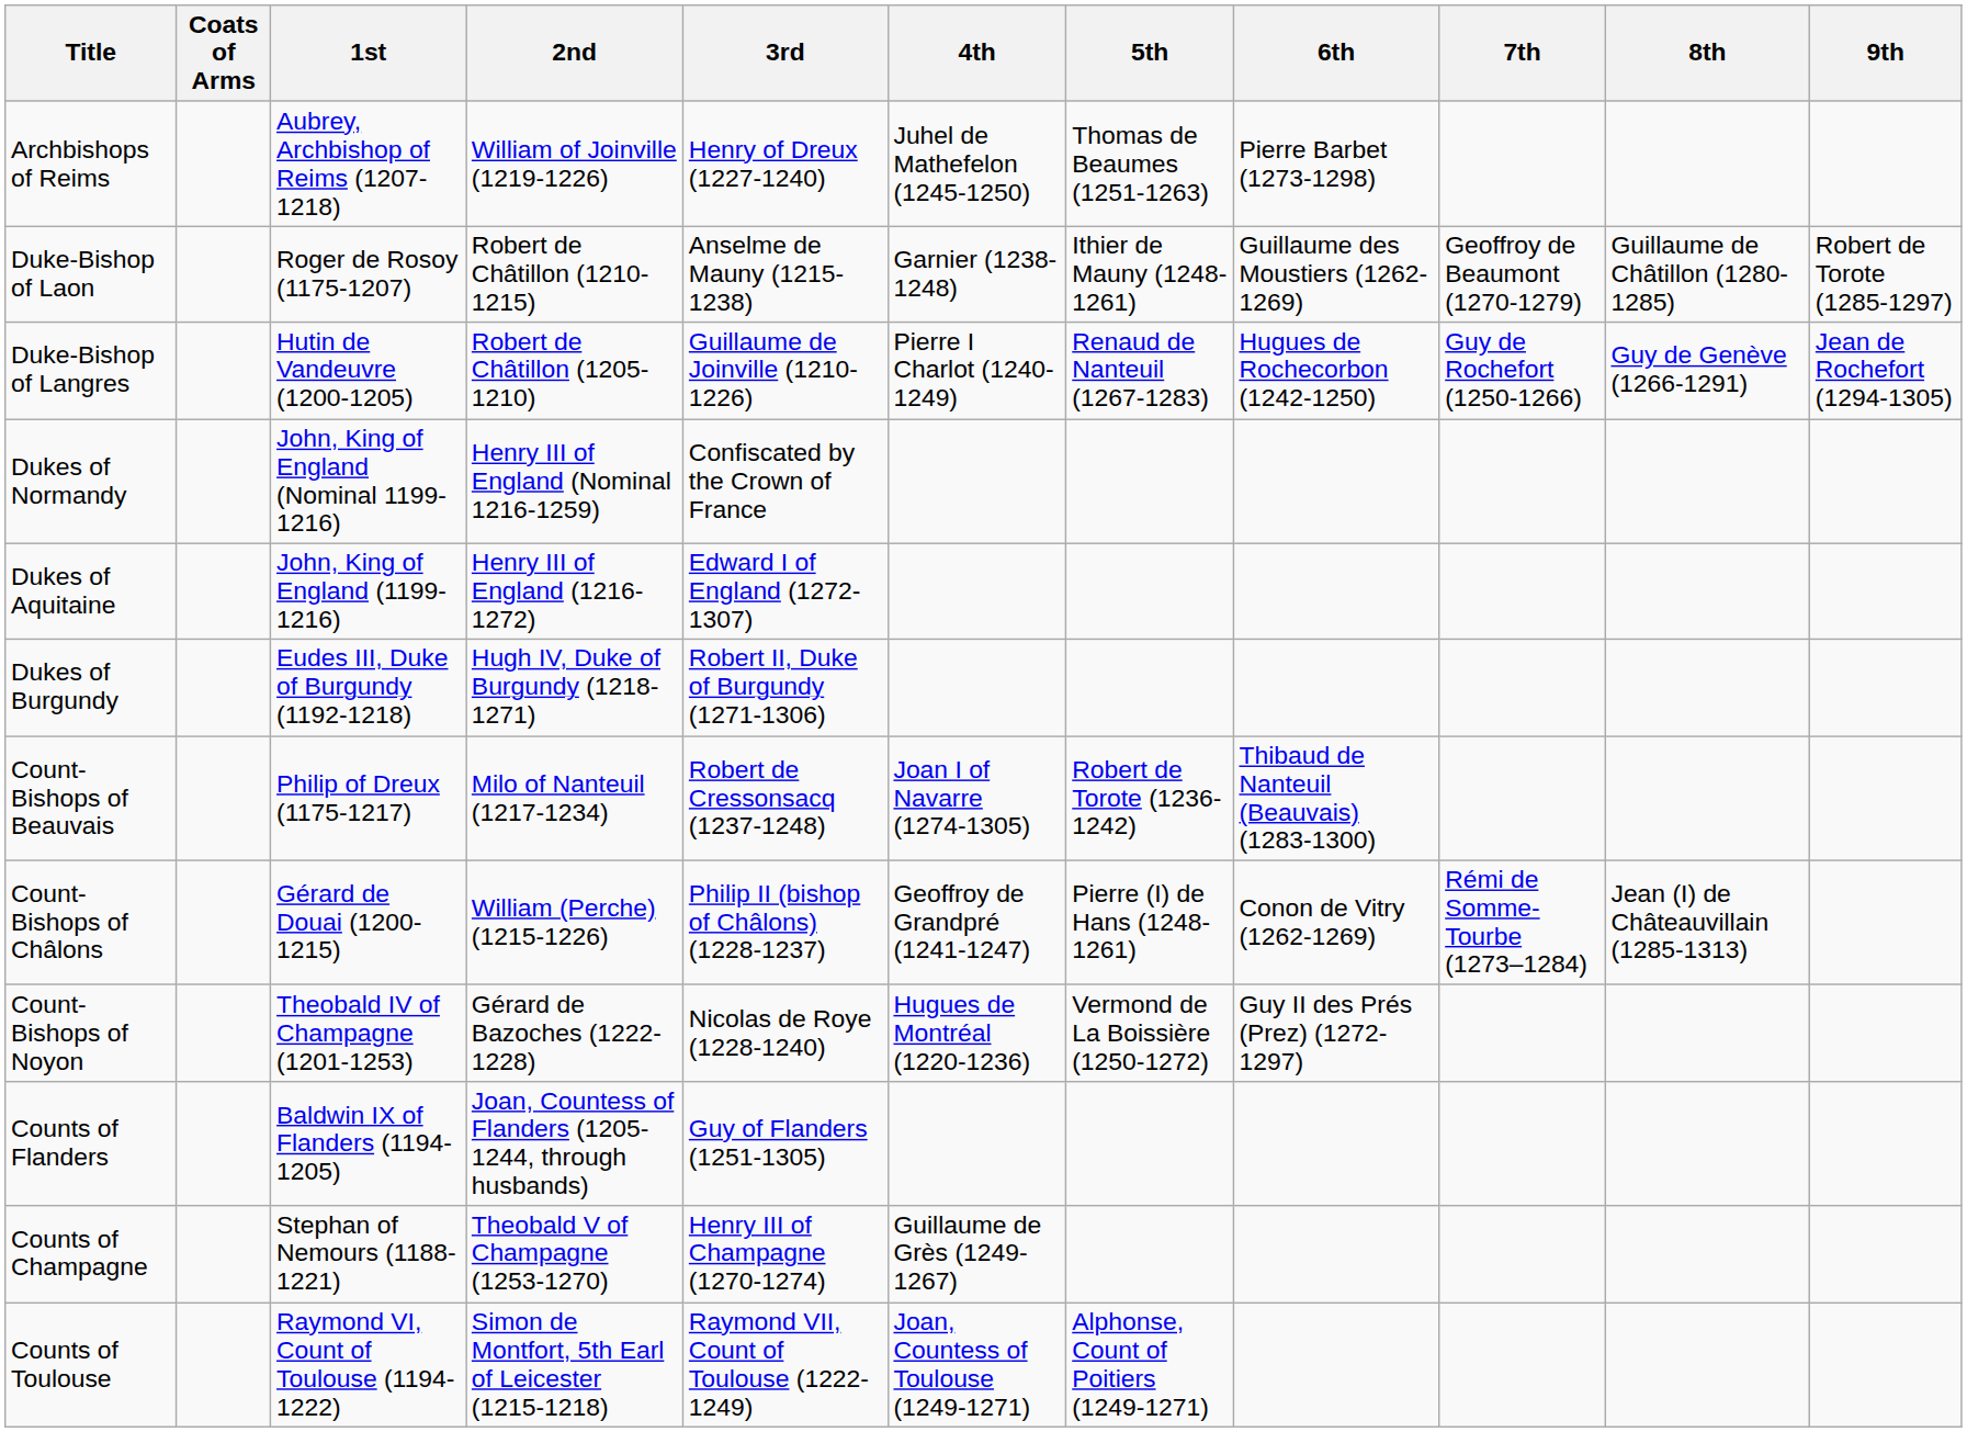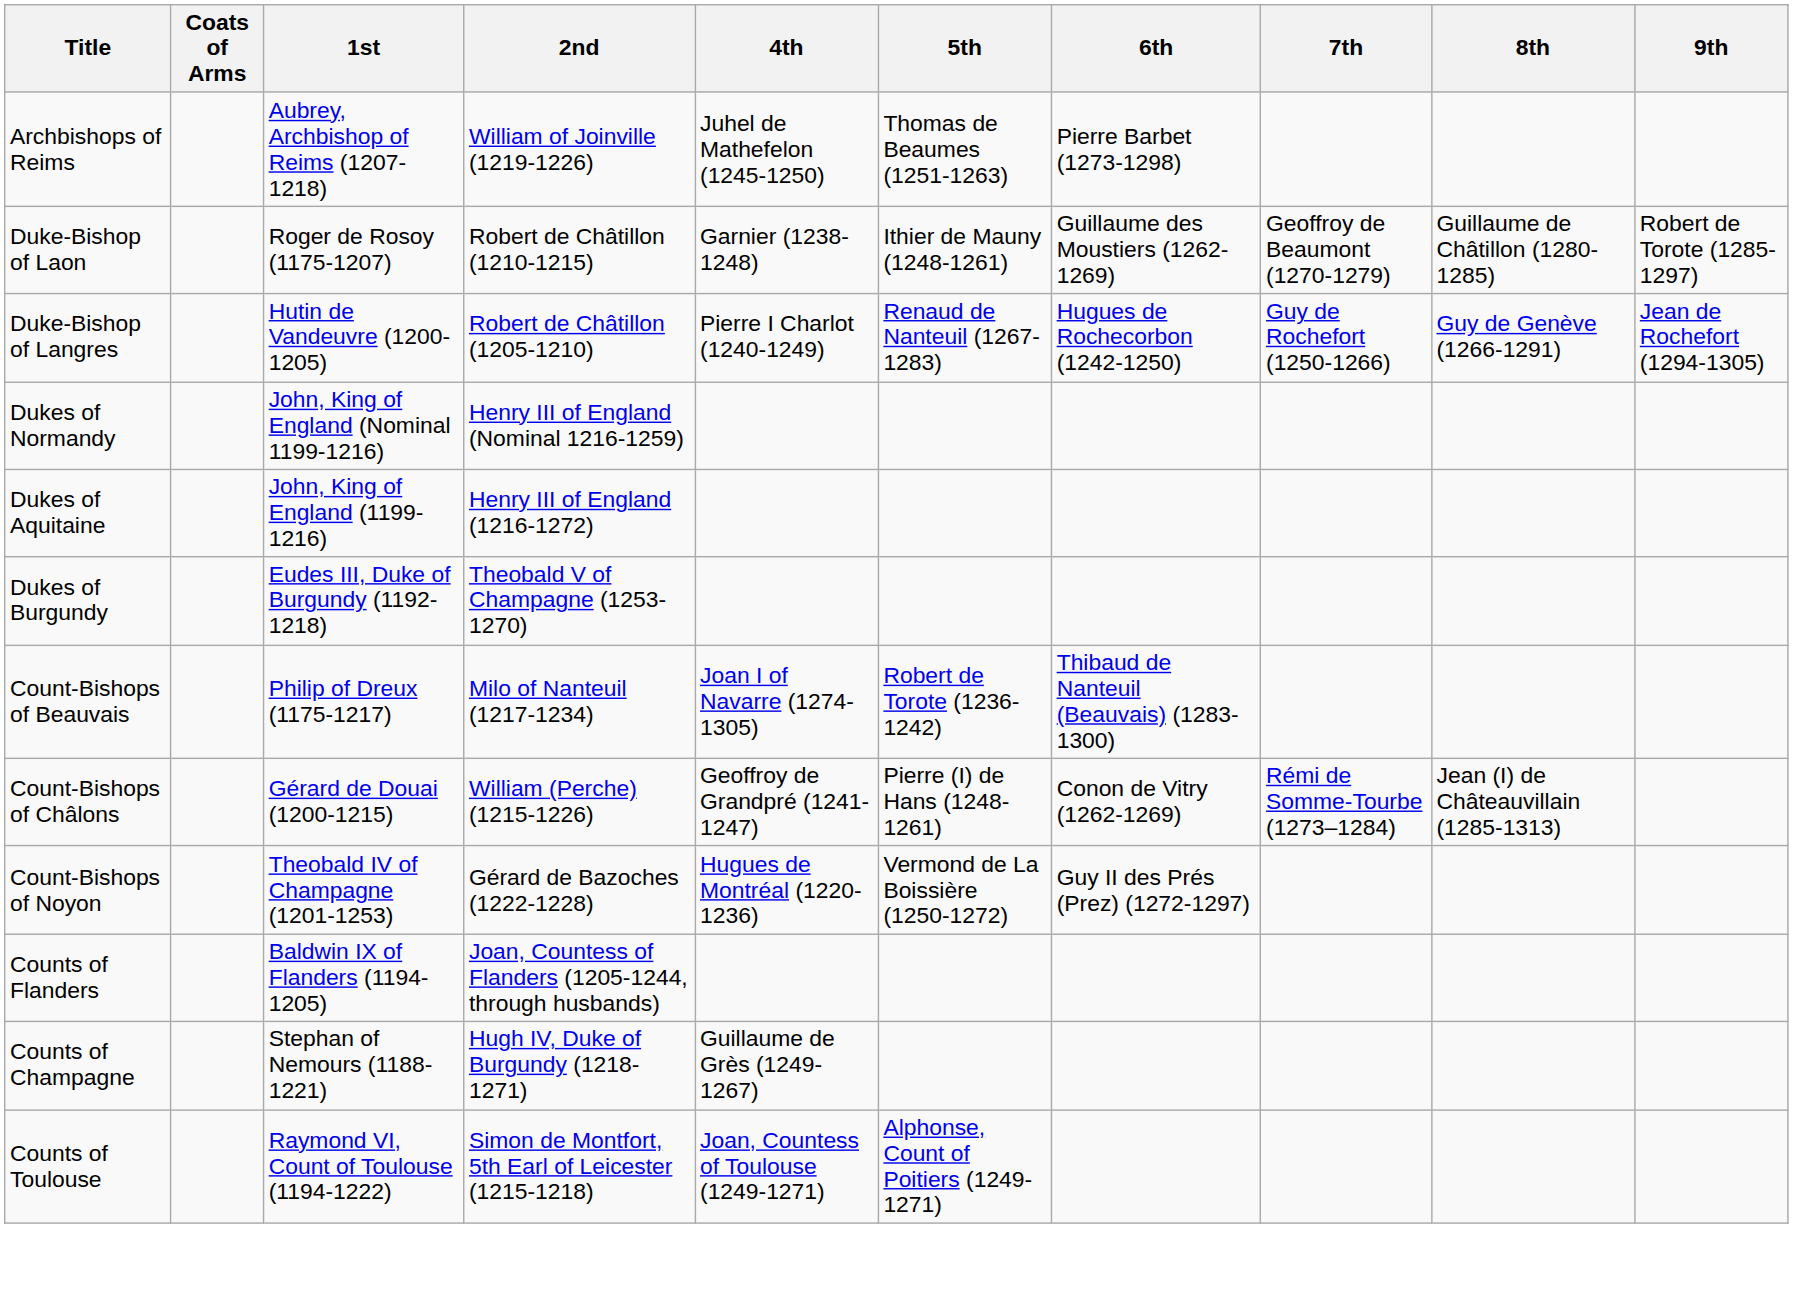 <table class="wikitable">
 <tr>
 <th>Title</th>
 <th>Coats of Arms</th>
 <th>1st</th>
 <th>2nd</th>
-<th>3rd</th>
 <th>4th</th>
 <th>5th</th>
 <th>6th</th>
 <th>7th</th>
 <th>8th</th>
 <th>9th</th>
 </tr>
 <tr>
 <td>Archbishops of Reims</td>
 <td></td>
 <td><a href='#'>Aubrey, Archbishop of Reims</a> (1207-1218)</td>
 <td><a href='#'>William of Joinville</a> (1219-1226)</td>
-<td><a href='#'>Henry of Dreux</a> (1227-1240)</td>
 <td>Juhel de Mathefelon (1245-1250)</td>
 <td>Thomas de Beaumes (1251-1263)</td>
 <td>Pierre Barbet (1273-1298)</td>
 <td></td>
 <td></td>
 <td></td>
 </tr>
 <tr>
 <td>Duke-Bishop of Laon</td>
 <td></td>
 <td>Roger de Rosoy (1175-1207)</td>
 <td>Robert de Châtillon (1210-1215)</td>
-<td>Anselme de Mauny (1215-1238)</td>
 <td>Garnier (1238-1248)</td>
 <td>Ithier de Mauny (1248-1261)</td>
 <td>Guillaume des Moustiers (1262-1269)</td>
 <td>Geoffroy de Beaumont (1270-1279)</td>
 <td>Guillaume de Châtillon (1280-1285)</td>
 <td>Robert de Torote (1285-1297)</td>
 </tr>
 <tr>
 <td>Duke-Bishop of Langres</td>
 <td></td>
 <td><a href='#'>Hutin de Vandeuvre</a> (1200-1205)</td>
 <td><a href='#'>Robert de Châtillon</a> (1205-1210)</td>
-<td><a href='#'>Guillaume de Joinville</a> (1210-1226)</td>
 <td>Pierre I Charlot (1240-1249)</td>
 <td><a href='#'>Renaud de Nanteuil</a> (1267-1283)</td>
 <td><a href='#'>Hugues de Rochecorbon</a> (1242-1250)</td>
 <td><a href='#'>Guy de Rochefort</a> (1250-1266)</td>
 <td><a href='#'>Guy de Genève</a> (1266-1291)</td>
 <td><a href='#'>Jean de Rochefort</a> (1294-1305)</td>
 </tr>
 <tr>
 <td>Dukes of Normandy</td>
 <td></td>
 <td><a href='#'>John, King of England</a> (Nominal 1199-1216)</td>
 <td><a href='#'>Henry III of England</a> (Nominal 1216-1259)</td>
-<td>Confiscated by the Crown of France</td>
 <td></td>
 <td></td>
 <td></td>
 <td></td>
 <td></td>
 <td></td>
 </tr>
 <tr>
 <td>Dukes of Aquitaine</td>
 <td></td>
 <td><a href='#'>John, King of England</a> (1199-1216)</td>
 <td><a href='#'>Henry III of England</a> (1216-1272)</td>
-<td><a href='#'>Edward I of England</a> (1272-1307)</td>
 <td></td>
 <td></td>
 <td></td>
 <td></td>
 <td></td>
 <td></td>
 </tr>
 <tr>
 <td>Dukes of Burgundy</td>
 <td></td>
 <td><a href='#'>Eudes III, Duke of Burgundy</a> (1192-1218)</td>
-<td><a href='#'>Hugh IV, Duke of Burgundy</a> (1218-1271)</td>
-<td><a href='#'>Robert II, Duke of Burgundy</a> (1271-1306)</td>
+<td><a href='#'>Theobald V of Champagne</a> (1253-1270)</td>
 <td></td>
 <td></td>
 <td></td>
 <td></td>
 <td></td>
 <td></td>
 </tr>
 <tr>
 <td>Count-Bishops of Beauvais</td>
 <td></td>
 <td><a href='#'>Philip of Dreux</a> (1175-1217)</td>
 <td><a href='#'>Milo of Nanteuil</a> (1217-1234)</td>
-<td><a href='#'>Robert de Cressonsacq</a> (1237-1248)</td>
 <td><a href='#'>Joan I of Navarre</a> (1274-1305)</td>
 <td><a href='#'>Robert de Torote</a> (1236-1242)</td>
 <td><a href='#'>Thibaud de Nanteuil (Beauvais)</a> (1283-1300)</td>
 <td></td>
 <td></td>
 <td></td>
 </tr>
 <tr>
 <td>Count-Bishops of Châlons</td>
 <td></td>
 <td><a href='#'>Gérard de Douai</a> (1200-1215)</td>
 <td><a href='#'>William (Perche)</a> (1215-1226)</td>
-<td><a href='#'>Philip II (bishop of Châlons)</a> (1228-1237)</td>
 <td>Geoffroy de Grandpré (1241-1247)</td>
 <td>Pierre (I) de Hans (1248-1261)</td>
 <td>Conon de Vitry (1262-1269)</td>
 <td><a href='#'>Rémi de Somme-Tourbe</a> (1273–1284)</td>
 <td>Jean (I) de Châteauvillain (1285-1313)</td>
 <td></td>
 </tr>
 <tr>
 <td>Count-Bishops of Noyon</td>
 <td></td>
 <td><a href='#'>Theobald IV of Champagne</a> (1201-1253)</td>
 <td>Gérard de Bazoches (1222-1228)</td>
-<td>Nicolas de Roye (1228-1240)</td>
 <td><a href='#'>Hugues de Montréal</a> (1220-1236)</td>
 <td>Vermond de La Boissière (1250-1272)</td>
 <td>Guy II des Prés (Prez) (1272-1297)</td>
 <td></td>
 <td></td>
 <td></td>
 </tr>
 <tr>
 <td>Counts of Flanders</td>
 <td></td>
 <td><a href='#'>Baldwin IX of Flanders</a> (1194-1205)</td>
 <td><a href='#'>Joan, Countess of Flanders</a> (1205-1244, through husbands)</td>
-<td><a href='#'>Guy of Flanders</a> (1251-1305)</td>
 <td></td>
 <td></td>
 <td></td>
 <td></td>
 <td></td>
 <td></td>
 </tr>
 <tr>
 <td>Counts of Champagne</td>
 <td></td>
 <td>Stephan of Nemours (1188-1221)</td>
-<td><a href='#'>Theobald V of Champagne</a> (1253-1270)</td>
-<td><a href='#'>Henry III of Champagne</a> (1270-1274)</td>
+<td><a href='#'>Hugh IV, Duke of Burgundy</a> (1218-1271)</td>
 <td>Guillaume de Grès (1249-1267)</td>
 <td></td>
 <td></td>
 <td></td>
 <td></td>
 <td></td>
 </tr>
 <tr>
 <td>Counts of Toulouse</td>
 <td></td>
 <td><a href='#'>Raymond VI, Count of Toulouse</a> (1194-1222)</td>
 <td><a href='#'>Simon de Montfort, 5th Earl of Leicester</a> (1215-1218)</td>
-<td><a href='#'>Raymond VII, Count of Toulouse</a> (1222-1249)</td>
 <td><a href='#'>Joan, Countess of Toulouse</a> (1249-1271)</td>
 <td><a href='#'>Alphonse, Count of Poitiers</a> (1249-1271)</td>
 <td></td>
 <td></td>
 <td></td>
 <td></td>
 </tr>
 </table>
